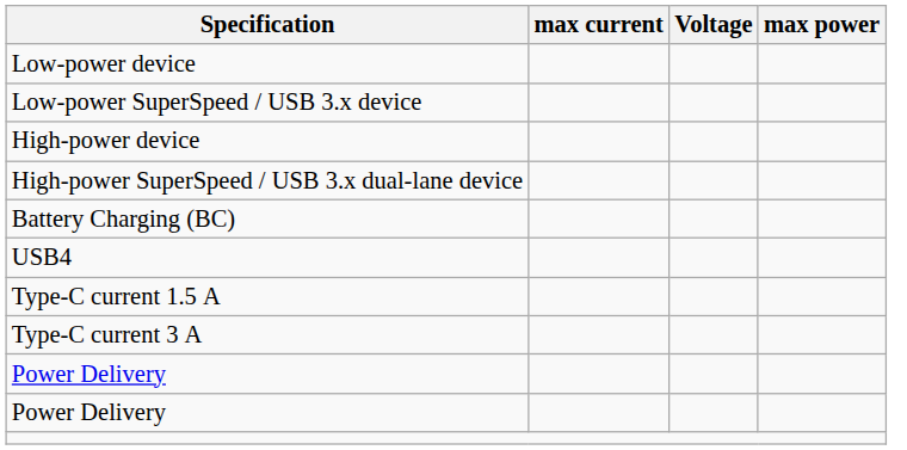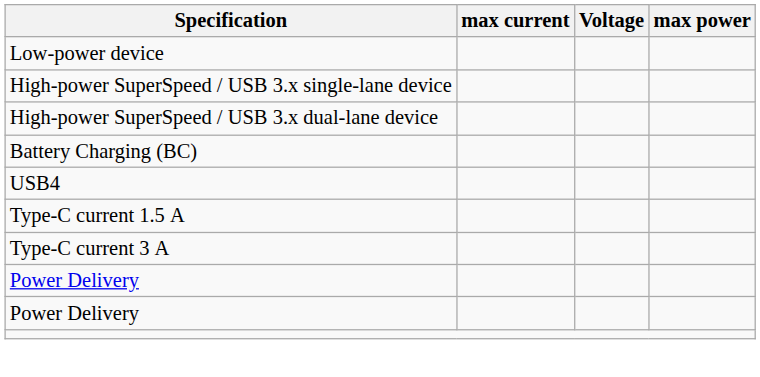 <table class="wikitable sortable" style="margin:0 0 1em 1em;">
 <tr>
 <th>Specification</th>
 <th>max current</th>
 <th>Voltage</th>
 <th>max power</th>
 </tr>
 <tr>
 <td>Low-power device</td>
 <td></td>
 <td></td>
 <td></td>
 </tr>
 <tr>
-<td>Low-power SuperSpeed / USB 3.x device</td>
-<td></td>
-<td></td>
-<td></td>
-</tr>
-<tr>
-<td>High-power device</td>
+<td>High-power SuperSpeed / USB 3.x single-lane device</td>
 <td></td>
 <td></td>
 <td></td>
 </tr>
 <tr>
 <td>High-power SuperSpeed / USB 3.x dual-lane device</td>
 <td></td>
 <td></td>
 <td></td>
 </tr>
 <tr>
 <td>Battery Charging (BC)</td>
 <td></td>
 <td></td>
 <td></td>
 </tr>
 <tr>
 <td>USB4</td>
 <td></td>
 <td></td>
 <td></td>
 </tr>
 <tr>
 <td>Type-C current 1.5 A</td>
 <td></td>
 <td></td>
 <td></td>
 </tr>
 <tr>
 <td>Type-C current 3 A</td>
 <td></td>
 <td></td>
 <td></td>
 </tr>
 <tr>
 <td><a href='#'>Power Delivery</a> </td>
 <td></td>
 <td></td>
 <td></td>
 </tr>
 <tr>
 <td>Power Delivery </td>
 <td></td>
 <td></td>
 <td></td>
 </tr>
 <tr>
 <td colspan=4></td>
 </tr>
 </table>
